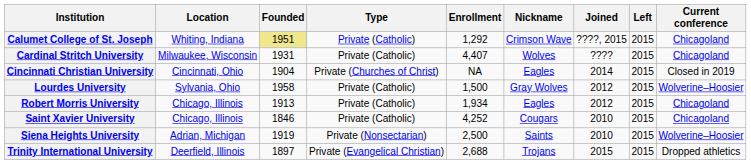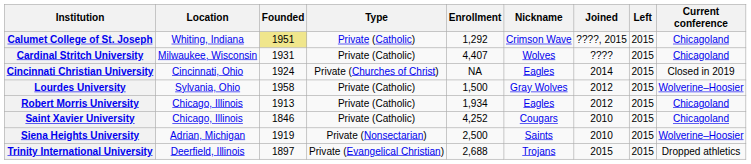 <table class="wikitable sortable" style="text-align:center">
 <tr>
 <th>Institution</th>
 <th>Location</th>
 <th>Founded</th>
 <th>Type</th>
 <th>Enrollment</th>
 <th>Nickname</th>
 <th>Joined</th>
 <th>Left</th>
 <th>Current<br>conference</th>
 </tr>
 <tr>
 <th><a href='#'>Calumet College of St. Joseph</a></th>
 <td><a href='#'>Whiting, Indiana</a></td>
 <td style="background: khaki;">1951</td>
 <td><a href='#'>Private</a> (<a href='#'>Catholic</a>)</td>
 <td>1,292</td>
 <td><a href='#'>Crimson Wave</a></td>
 <td>????, 2015</td>
 <td>2015</td>
 <td><a href='#'>Chicagoland</a></td>
 </tr>
 <tr>
 <th><a href='#'>Cardinal Stritch University</a></th>
 <td><a href='#'>Milwaukee, Wisconsin</a></td>
 <td>1931</td>
 <td>Private (Catholic)</td>
 <td>4,407</td>
 <td><a href='#'>Wolves</a></td>
 <td>????</td>
 <td>2015</td>
 <td><a href='#'>Chicagoland</a></td>
 </tr>
 <tr>
 <th><a href='#'>Cincinnati Christian University</a></th>
 <td><a href='#'>Cincinnati, Ohio</a></td>
-<td>1904</td>
+<td>1924</td>
 <td>Private (<a href='#'>Churches of Christ</a>)</td>
 <td>NA</td>
 <td><a href='#'>Eagles</a></td>
 <td>2014</td>
 <td>2015</td>
 <td>Closed in 2019</td>
 </tr>
 <tr>
 <th><a href='#'>Lourdes University</a></th>
 <td><a href='#'>Sylvania, Ohio</a></td>
 <td>1958</td>
 <td>Private (Catholic)</td>
 <td>1,500</td>
 <td><a href='#'>Gray Wolves</a></td>
 <td>2012</td>
 <td>2015</td>
 <td><a href='#'>Wolverine–Hoosier</a></td>
 </tr>
 <tr>
 <th><a href='#'>Robert Morris University</a></th>
 <td><a href='#'>Chicago, Illinois</a></td>
 <td>1913</td>
 <td>Private (Catholic)</td>
 <td>1,934</td>
 <td><a href='#'>Eagles</a></td>
 <td>2012</td>
 <td>2015</td>
 <td><a href='#'>Chicagoland</a></td>
 </tr>
 <tr>
 <th><a href='#'>Saint Xavier University</a></th>
 <td><a href='#'>Chicago, Illinois</a></td>
 <td>1846</td>
 <td>Private (Catholic)</td>
 <td>4,252</td>
 <td><a href='#'>Cougars</a></td>
 <td>2010</td>
 <td>2015</td>
 <td><a href='#'>Chicagoland</a></td>
 </tr>
 <tr>
 <th><a href='#'>Siena Heights University</a></th>
 <td><a href='#'>Adrian, Michigan</a></td>
 <td>1919</td>
 <td>Private (<a href='#'>Nonsectarian</a>)</td>
 <td>2,500</td>
 <td><a href='#'>Saints</a></td>
 <td>2010</td>
 <td>2015</td>
 <td><a href='#'>Wolverine–Hoosier</a></td>
 </tr>
 <tr>
 <th><a href='#'>Trinity International University</a></th>
 <td><a href='#'>Deerfield, Illinois</a></td>
 <td>1897</td>
 <td>Private (<a href='#'>Evangelical Christian</a>)</td>
 <td>2,688</td>
 <td><a href='#'>Trojans</a></td>
 <td>2015</td>
 <td>2015</td>
 <td>Dropped athletics</td>
 </tr>
 </table>
